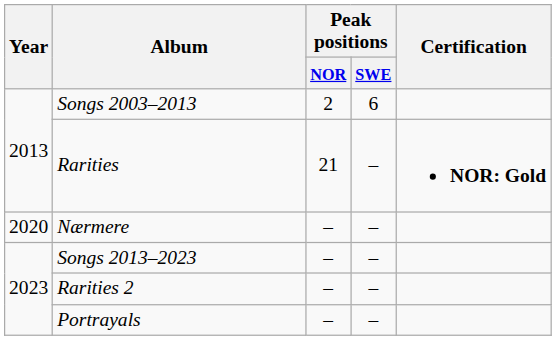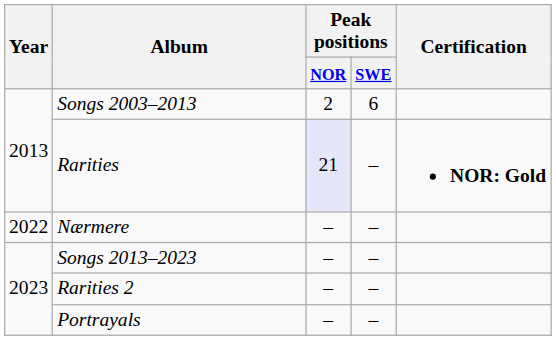 <table class="wikitable">
 <tr>
 <th align="center" rowspan="2" width="10">Year</th>
 <th align="center" rowspan="2" width="200">Album</th>
 <th align="center" colspan="2" width="30">Peak positions</th>
 <th align="center" rowspan="2" width="120">Certification</th>
 </tr>
 <tr>
 <th width="20"><small><a href='#'>NOR</a></small><br></th>
 <th width="20"><small><a href='#'>SWE</a></small><br></th>
 </tr>
 <tr>
 <td align="center" rowspan="2">2013</td>
 <td><em>Songs 2003–2013</em></td>
 <td align="center">2</td>
 <td align="center">6</td>
 <td align="center"></td>
 </tr>
 <tr>
 <td><em>Rarities</em></td>
-<td align="center">21</td>
+<td align="center" style="background: lavender;">21</td>
 <td align="center">–</td>
 <td align="center"><strong><br><ul><li>NOR: Gold</li></ul></strong></td>
 </tr>
 <tr>
-<td align="center">2020</td>
+<td align="center">2022</td>
 <td><em>Nærmere</em></td>
 <td align="center">–</td>
 <td align="center">–</td>
 <td align="center"></td>
 </tr>
 <tr>
 <td align="center" rowspan="3">2023</td>
 <td><em>Songs 2013–2023</em></td>
 <td align="center">–</td>
 <td align="center">–</td>
 <td align="center"></td>
 </tr>
 <tr>
 <td><em>Rarities 2</em></td>
 <td align="center">–</td>
 <td align="center">–</td>
 <td align="center"></td>
 </tr>
 <tr>
 <td><em>Portrayals</em></td>
 <td align="center">–</td>
 <td align="center">–</td>
 <td align="center"></td>
 </tr>
 </table>
